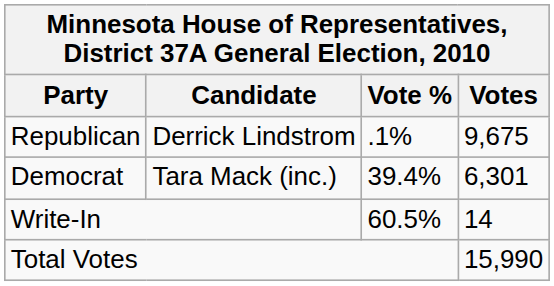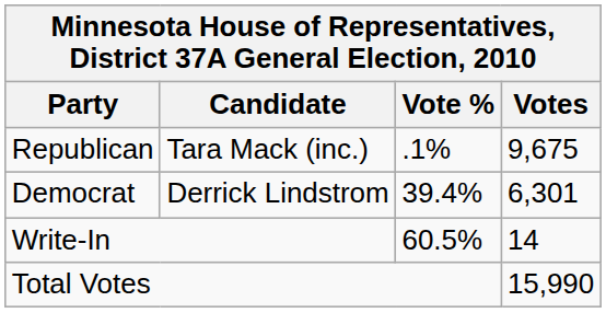 <table class="wikitable">
 <tr>
 <th colspan="4"><strong>Minnesota House of Representatives,</strong><br><strong>District 37A General Election, 2010</strong></th>
 </tr>
 <tr>
 <th>Party</th>
 <th>Candidate</th>
 <th>Vote %</th>
 <th>Votes</th>
 </tr>
 <tr>
 <td>Republican</td>
-<td>Derrick Lindstrom</td>
+<td>Tara Mack (inc.)</td>
 <td>.1%</td>
 <td>9,675</td>
 </tr>
 <tr>
 <td>Democrat</td>
-<td>Tara Mack (inc.)</td>
+<td>Derrick Lindstrom</td>
 <td>39.4%</td>
 <td>6,301</td>
 </tr>
 <tr>
 <td colspan="2">Write-In</td>
 <td>60.5%</td>
 <td>14</td>
 </tr>
 <tr>
 <td colspan="3">Total Votes</td>
 <td>15,990</td>
 </tr>
 </table>
